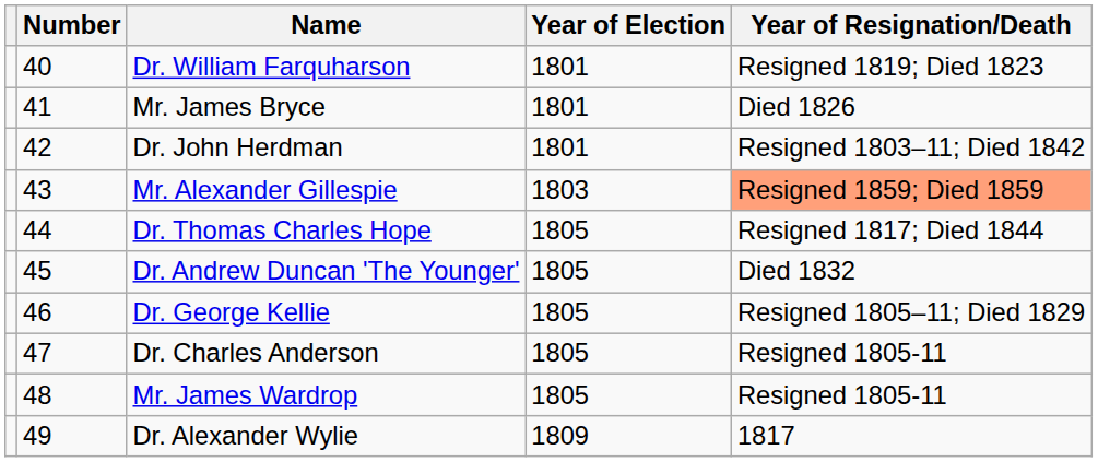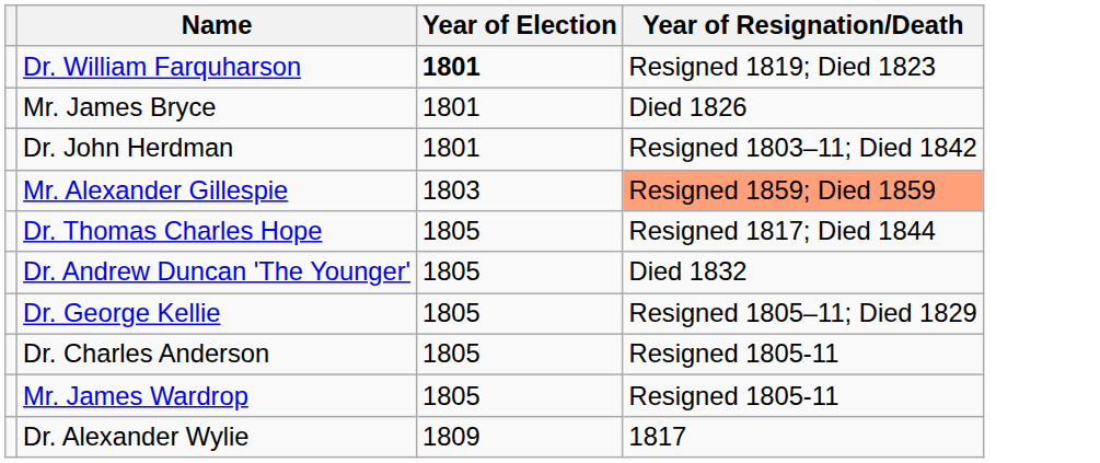 <table class="wikitable">
 <tr>
 <th></th>
-<th>Number</th>
 <th>Name</th>
 <th>Year of Election</th>
 <th>Year of Resignation/Death</th>
 </tr>
 <tr>
 <td></td>
-<td>40</td>
 <td><a href='#'>Dr. William Farquharson</a></td>
-<td>1801</td>
+<td><strong>1801</strong></td>
 <td>Resigned 1819; Died 1823</td>
 </tr>
 <tr>
 <td></td>
-<td>41</td>
 <td>Mr. James Bryce</td>
 <td>1801</td>
 <td>Died 1826</td>
 </tr>
 <tr>
 <td></td>
-<td>42</td>
 <td>Dr. John Herdman</td>
 <td>1801</td>
 <td>Resigned 1803–11; Died 1842</td>
 </tr>
 <tr>
 <td></td>
-<td>43</td>
 <td><a href='#'>Mr. Alexander Gillespie</a></td>
 <td>1803</td>
 <td style="background: lightsalmon;">Resigned 1859; Died 1859</td>
 </tr>
 <tr>
 <td></td>
-<td>44</td>
 <td><a href='#'>Dr. Thomas Charles Hope</a></td>
 <td>1805</td>
 <td>Resigned 1817; Died 1844</td>
 </tr>
 <tr>
 <td></td>
-<td>45</td>
 <td><a href='#'>Dr. Andrew Duncan 'The Younger'</a></td>
 <td>1805</td>
 <td>Died 1832</td>
 </tr>
 <tr>
 <td></td>
-<td>46</td>
 <td><a href='#'>Dr. George Kellie</a></td>
 <td>1805</td>
 <td>Resigned 1805–11; Died 1829</td>
 </tr>
 <tr>
 <td></td>
-<td>47</td>
 <td>Dr. Charles Anderson</td>
 <td>1805</td>
 <td>Resigned 1805-11</td>
 </tr>
 <tr>
 <td></td>
-<td>48</td>
 <td><a href='#'>Mr. James Wardrop</a></td>
 <td>1805</td>
 <td>Resigned 1805-11</td>
 </tr>
 <tr>
 <td></td>
-<td>49</td>
 <td>Dr. Alexander Wylie</td>
 <td>1809</td>
 <td>1817</td>
 </tr>
 </table>
